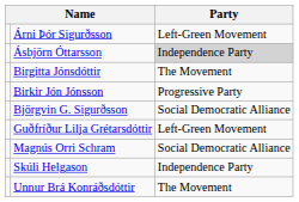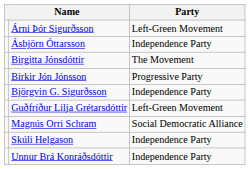 <table class="sortable wikitable">
 <tr>
 <th colspan="2">Name</th>
 <th>Party</th>
 </tr>
 <tr>
 <td></td>
 <td><a href='#'>Árni Þór Sigurðsson</a></td>
 <td>Left-Green Movement</td>
 </tr>
 <tr>
 <td></td>
 <td><a href='#'>Ásbjörn Óttarsson</a></td>
-<td style="background: lightgrey;">Independence Party</td>
+<td>Independence Party</td>
 </tr>
 <tr>
 <td></td>
 <td><a href='#'>Birgitta Jónsdóttir</a></td>
 <td>The Movement</td>
 </tr>
 <tr>
 <td></td>
 <td><a href='#'>Birkir Jón Jónsson</a></td>
 <td>Progressive Party</td>
 </tr>
 <tr>
 <td></td>
 <td><a href='#'>Björgvin G. Sigurðsson</a></td>
-<td>Social Democratic Alliance</td>
+<td>Independence Party</td>
 </tr>
 <tr>
 <td></td>
 <td><a href='#'>Guðfríður Lilja Grétarsdóttir</a></td>
 <td>Left-Green Movement</td>
 </tr>
 <tr>
 <td></td>
 <td><a href='#'>Magnús Orri Schram</a></td>
 <td>Social Democratic Alliance</td>
 </tr>
 <tr>
 <td></td>
 <td><a href='#'>Skúli Helgason</a></td>
 <td>Independence Party</td>
 </tr>
 <tr>
 <td></td>
 <td><a href='#'>Unnur Brá Konráðsdóttir</a></td>
-<td>The Movement</td>
+<td>Independence Party</td>
 </tr>
 </table>
